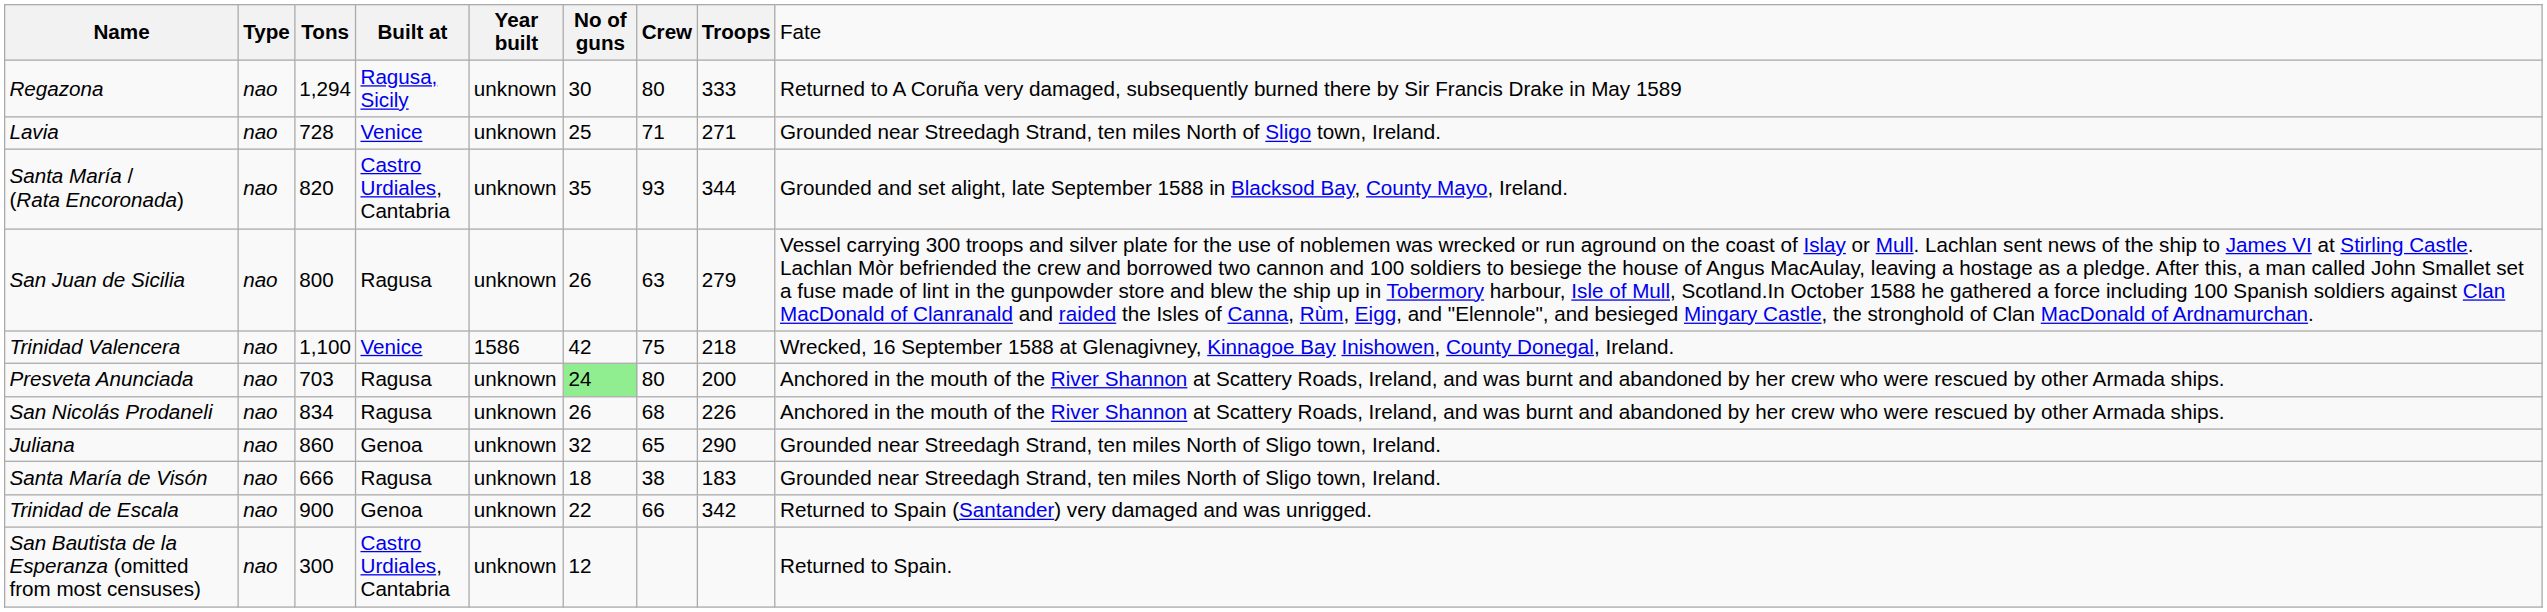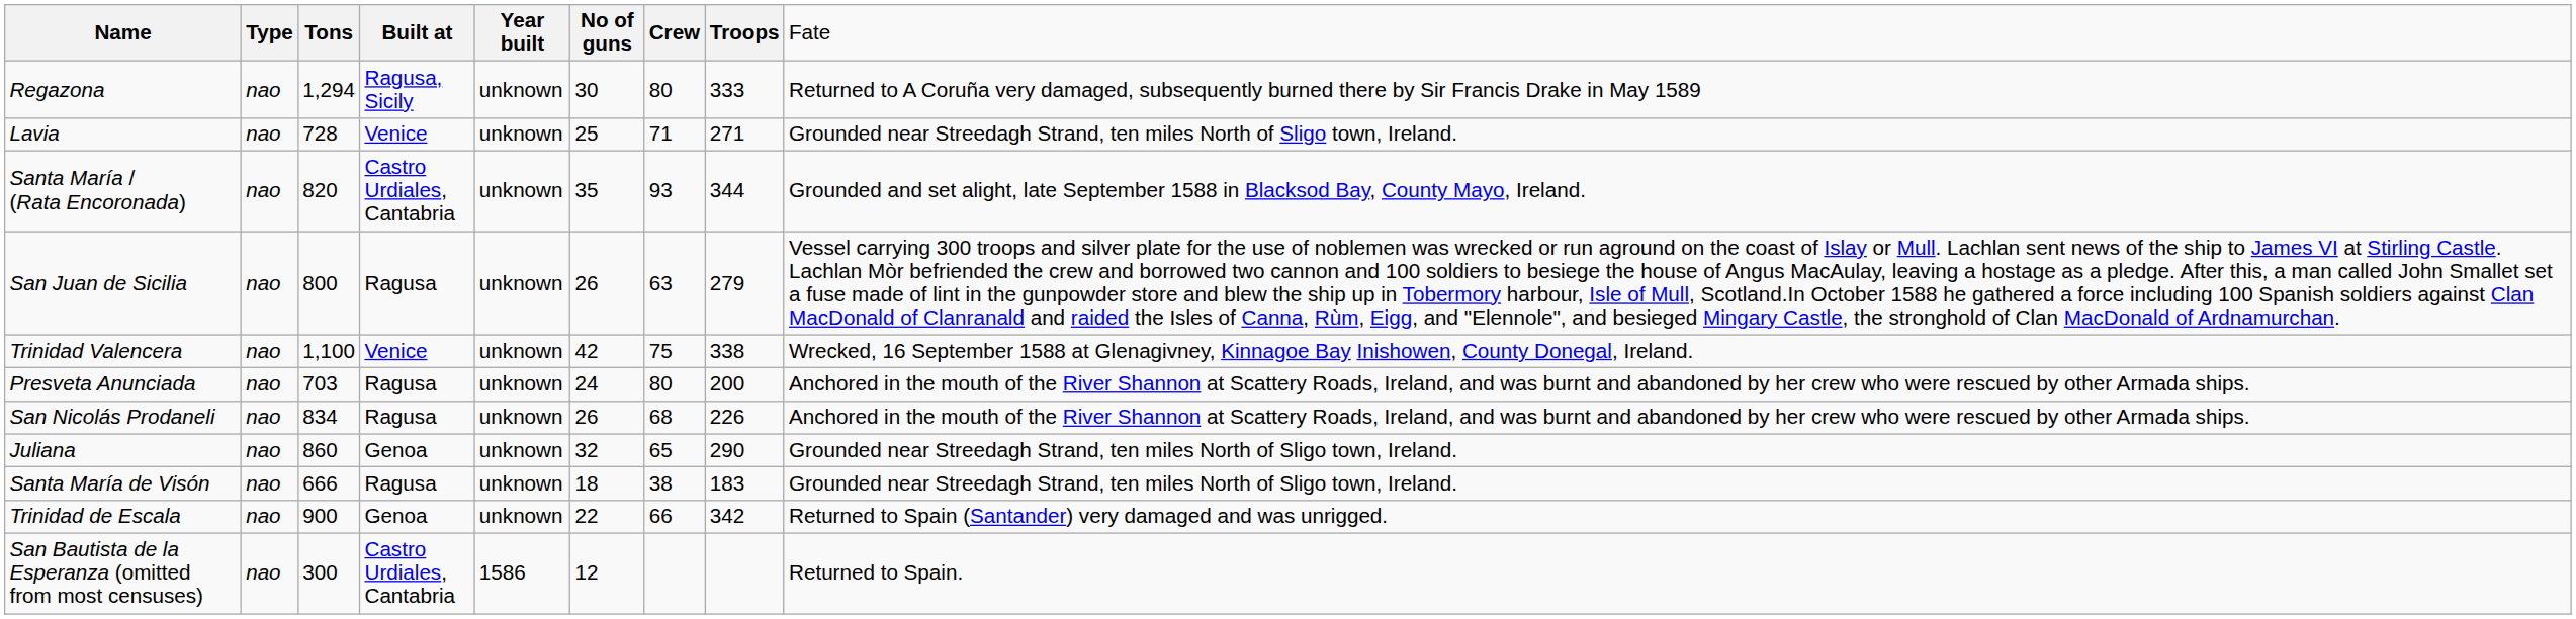 <table class="wikitable sortable">
 <tr>
 <th>Name</th>
 <th>Type</th>
 <th>Tons</th>
 <th>Built at</th>
 <th>Year built</th>
 <th>No of guns</th>
 <th>Crew</th>
 <th>Troops</th>
 <td>Fate</td>
 </tr>
 <tr>
 <td><em>Regazona</em></td>
 <td><em>nao</em></td>
 <td alight="right">1,294</td>
 <td><a href='#'>Ragusa, Sicily</a></td>
 <td>unknown</td>
 <td alight="right">30</td>
 <td alight="right">80</td>
 <td alight="right">333</td>
 <td>Returned to A Coruña very damaged, subsequently burned there by Sir Francis Drake in May 1589</td>
 </tr>
 <tr>
 <td><em>Lavia</em></td>
 <td><em>nao</em></td>
 <td alight="right">728</td>
 <td><a href='#'>Venice</a></td>
 <td>unknown</td>
 <td alight="right">25</td>
 <td alight="right">71</td>
 <td alight="right">271</td>
 <td>Grounded near Streedagh Strand, ten miles North of <a href='#'>Sligo</a> town, Ireland.</td>
 </tr>
 <tr>
 <td><em>Santa María</em> /<br> (<em>Rata Encoronada</em>)</td>
 <td><em>nao</em></td>
 <td alight="right">820</td>
 <td><a href='#'>Castro Urdiales</a>,<br>Cantabria</td>
 <td>unknown</td>
 <td alight="right">35</td>
 <td alight="right">93</td>
 <td alight="right">344</td>
 <td>Grounded and set alight, late September 1588 in <a href='#'>Blacksod Bay</a>, <a href='#'>County Mayo</a>, Ireland.</td>
 </tr>
 <tr>
 <td><em>San Juan de Sicilia</em></td>
 <td><em>nao</em></td>
 <td alight="right">800</td>
 <td>Ragusa</td>
 <td>unknown</td>
 <td alight="right">26</td>
 <td alight="right">63</td>
 <td alight="right">279</td>
 <td>Vessel carrying 300 troops and silver plate for the use of noblemen was wrecked or run aground on the coast of <a href='#'>Islay</a> or <a href='#'>Mull</a>. Lachlan sent news of the ship to <a href='#'>James VI</a> at <a href='#'>Stirling Castle</a>. Lachlan Mòr befriended the crew and borrowed two cannon and 100 soldiers to besiege the house of Angus MacAulay, leaving a hostage as a pledge. After this, a man called John Smallet set a fuse made of lint in the gunpowder store and blew the ship up  in <a href='#'>Tobermory</a> harbour, <a href='#'>Isle of Mull</a>, Scotland.In October 1588 he gathered a force including 100 Spanish soldiers against <a href='#'>Clan MacDonald of Clanranald</a> and <a href='#'>raided</a> the Isles of <a href='#'>Canna</a>, <a href='#'>Rùm</a>, <a href='#'>Eigg</a>, and "Elennole", and besieged <a href='#'>Mingary Castle</a>, the stronghold of Clan <a href='#'>MacDonald of Ardnamurchan</a>.</td>
 </tr>
 <tr>
 <td><em>Trinidad Valencera</em></td>
 <td><em>nao</em></td>
 <td alight="right">1,100</td>
 <td><a href='#'>Venice</a></td>
-<td>1586</td>
+<td>unknown</td>
 <td alight="right">42</td>
 <td alight="right">75</td>
-<td alight="right">218</td>
+<td alight="right">338</td>
 <td>Wrecked, 16 September 1588 at Glenagivney, <a href='#'>Kinnagoe Bay</a> <a href='#'>Inishowen</a>, <a href='#'>County Donegal</a>, Ireland.</td>
 </tr>
 <tr>
 <td><em>Presveta Anunciada</em></td>
 <td><em>nao</em></td>
 <td alight="right">703</td>
 <td>Ragusa</td>
 <td>unknown</td>
-<td alight="right" style="background: lightgreen;">24</td>
+<td alight="right">24</td>
 <td alight="right">80</td>
 <td alight="right">200</td>
 <td>Anchored in the mouth of the <a href='#'>River Shannon</a> at Scattery Roads, Ireland, and was burnt and abandoned by her crew who were rescued by other Armada ships.</td>
 </tr>
 <tr>
 <td><em>San Nicolás Prodaneli</em></td>
 <td><em>nao</em></td>
 <td alight="right">834</td>
 <td>Ragusa</td>
 <td>unknown</td>
 <td alight="right">26</td>
 <td alight="right">68</td>
 <td alight="right">226</td>
 <td>Anchored in the mouth of the <a href='#'>River Shannon</a> at Scattery Roads, Ireland, and was burnt and abandoned by her crew who were rescued by other Armada ships.</td>
 </tr>
 <tr>
 <td><em>Juliana</em></td>
 <td><em>nao</em></td>
 <td alight="right">860</td>
 <td>Genoa</td>
 <td>unknown</td>
 <td alight="right">32</td>
 <td alight="right">65</td>
 <td alight="right">290</td>
 <td>Grounded near Streedagh Strand, ten miles North of Sligo town, Ireland.</td>
 </tr>
 <tr>
 <td><em>Santa María de Visón</em></td>
 <td><em>nao</em></td>
 <td alight="right">666</td>
 <td>Ragusa</td>
 <td>unknown</td>
 <td alight="right">18</td>
 <td alight="right">38</td>
 <td alight="right">183</td>
 <td>Grounded near Streedagh Strand, ten miles North of Sligo town, Ireland.</td>
 </tr>
 <tr>
 <td><em>Trinidad de Escala</em></td>
 <td><em>nao</em></td>
 <td alight="right">900</td>
 <td>Genoa</td>
 <td>unknown</td>
 <td alight="right">22</td>
 <td alight="right">66</td>
 <td alight="right">342</td>
 <td>Returned to Spain (<a href='#'>Santander</a>) very damaged and was unrigged.</td>
 </tr>
 <tr>
 <td><em>San Bautista de la Esperanza</em> (omitted from most censuses)</td>
 <td><em>nao</em></td>
 <td alight="right">300</td>
 <td><a href='#'>Castro Urdiales</a>,<br>Cantabria</td>
-<td>unknown</td>
+<td>1586</td>
 <td alight="right">12</td>
 <td alight="right"></td>
 <td alight="right"></td>
 <td>Returned to Spain.</td>
 </tr>
 </table>
